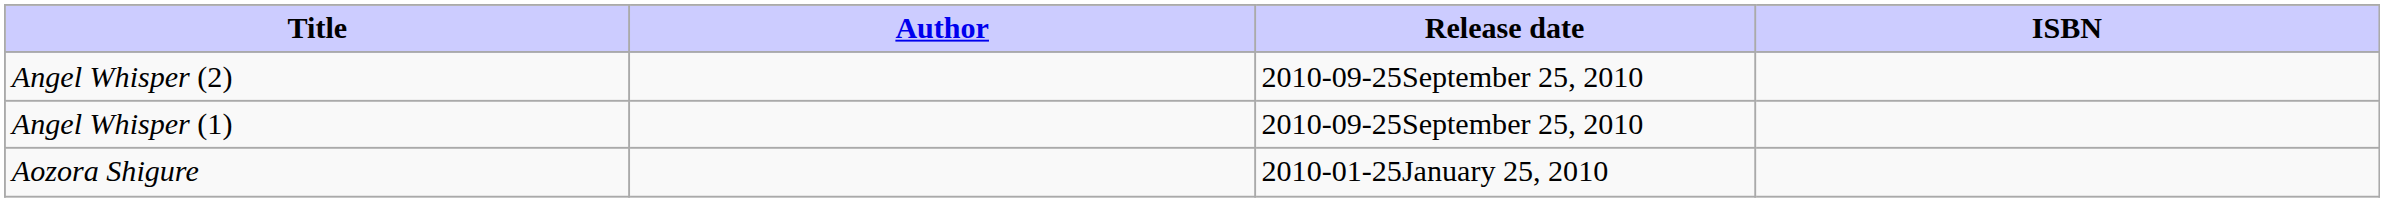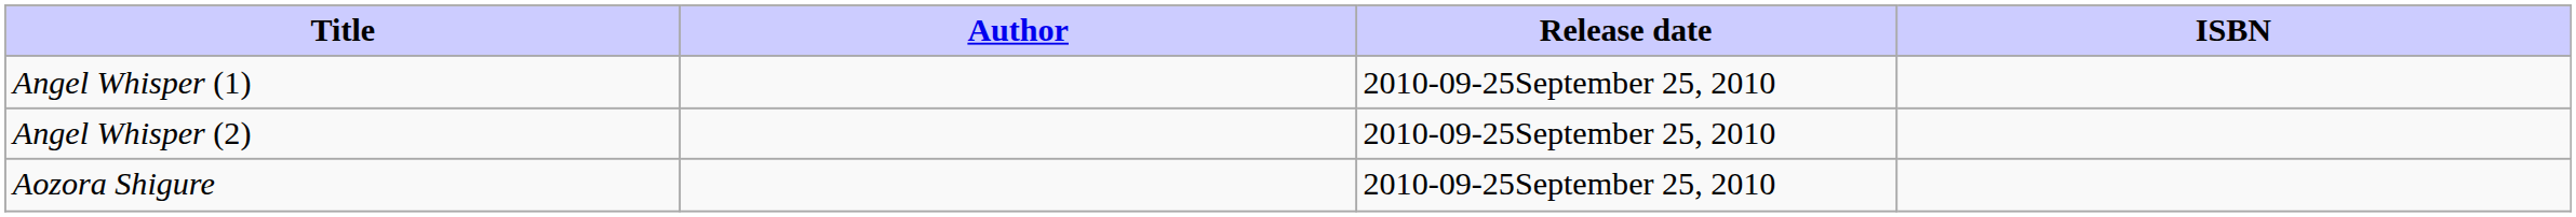 <table class="wikitable" style="width: 100%;">
 <tr>
 <th width=25% style="background:#ccf;">Title</th>
 <th width=25% style="background:#ccf;"><a href='#'>Author</a></th>
 <th width=20% style="background:#ccf;">Release date</th>
 <th width=25% style="background:#ccf;">ISBN</th>
 </tr>
 <tr>
-<td><em>Angel Whisper</em> (2)</td>
+<td><em>Angel Whisper</em> (1)</td>
 <td></td>
 <td><span>2010-09-25</span>September 25, 2010</td>
 <td></td>
 </tr>
 <tr>
-<td><em>Angel Whisper</em> (1)</td>
+<td><em>Angel Whisper</em> (2)</td>
 <td></td>
 <td><span>2010-09-25</span>September 25, 2010</td>
 <td></td>
 </tr>
 <tr>
 <td><em>Aozora Shigure</em></td>
 <td></td>
-<td><span>2010-01-25</span>January 25, 2010</td>
+<td><span>2010-09-25</span>September 25, 2010</td>
 <td></td>
 </tr>
 </table>
